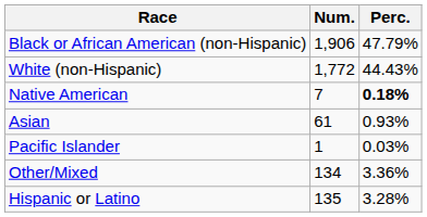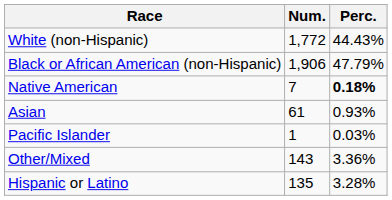 <table class="wikitable">
 <tr>
 <th>Race</th>
 <th>Num.</th>
 <th>Perc.</th>
 </tr>
 <tr>
+<td><a href='#'>White</a> (non-Hispanic)</td>
+<td>1,772</td>
+<td>44.43%</td>
+</tr>
+<tr>
 <td><a href='#'>Black or African American</a> (non-Hispanic)</td>
 <td>1,906</td>
 <td>47.79%</td>
-</tr>
-<tr>
-<td><a href='#'>White</a> (non-Hispanic)</td>
-<td>1,772</td>
-<td>44.43%</td>
 </tr>
 <tr>
 <td><a href='#'>Native American</a></td>
 <td>7</td>
 <td><strong>0.18%</strong></td>
 </tr>
 <tr>
 <td><a href='#'>Asian</a></td>
 <td>61</td>
 <td>0.93%</td>
 </tr>
 <tr>
 <td><a href='#'>Pacific Islander</a></td>
 <td>1</td>
 <td>0.03%</td>
 </tr>
 <tr>
 <td><a href='#'>Other/Mixed</a></td>
-<td>134</td>
+<td>143</td>
 <td>3.36%</td>
 </tr>
 <tr>
 <td><a href='#'>Hispanic</a> or <a href='#'>Latino</a></td>
 <td>135</td>
 <td>3.28%</td>
 </tr>
 </table>
